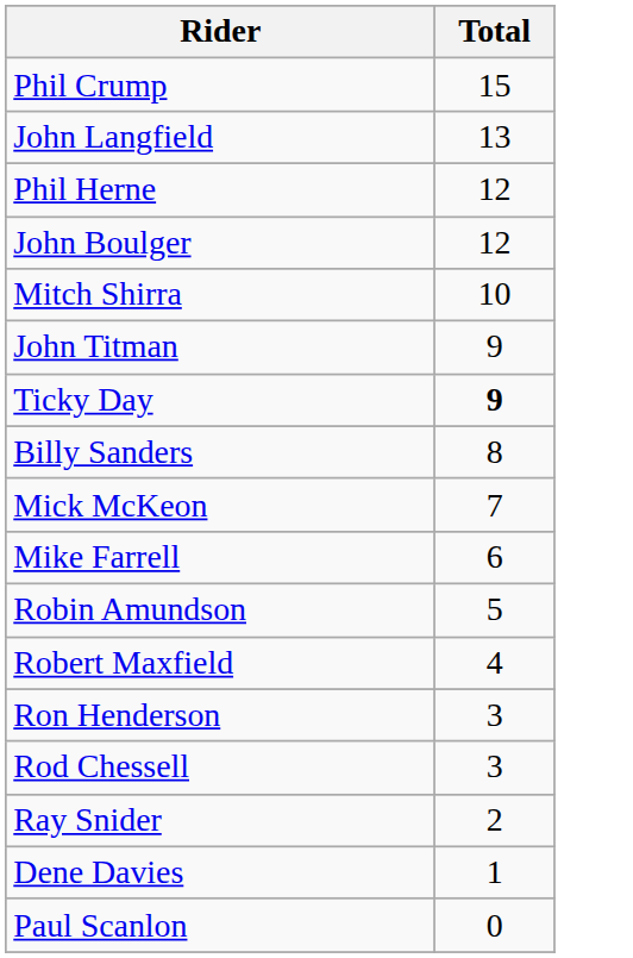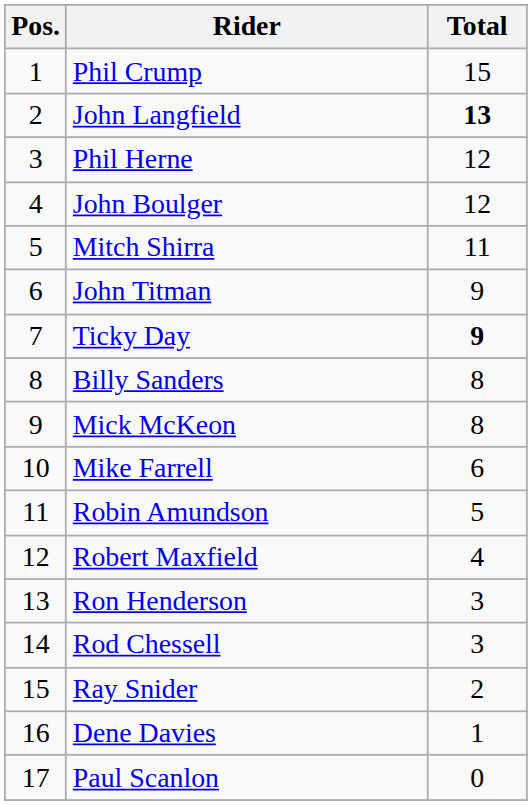 <table class=wikitable>
 <tr>
+<th width=25px>Pos.</th>
 <th width=200px>Rider</th>
 <th width=50px>Total</th>
 </tr>
 <tr align=center >
+<td>1</td>
 <td align=left><a href='#'>Phil Crump</a></td>
 <td>15</td>
 </tr>
 <tr align=center >
+<td>2</td>
 <td align=left><a href='#'>John Langfield</a></td>
-<td>13</td>
+<td><strong>13</strong></td>
 </tr>
 <tr align=center >
+<td>3</td>
 <td align=left><a href='#'>Phil Herne</a></td>
 <td>12</td>
 </tr>
 <tr align=center >
+<td>4</td>
 <td align=left><a href='#'>John Boulger</a></td>
 <td>12</td>
 </tr>
 <tr align=center >
+<td>5</td>
 <td align=left><a href='#'>Mitch Shirra</a></td>
-<td>10</td>
+<td>11</td>
 </tr>
 <tr align=center >
+<td>6</td>
 <td align=left><a href='#'>John Titman</a></td>
 <td>9</td>
 </tr>
 <tr align=center >
+<td>7</td>
 <td align=left><a href='#'>Ticky Day</a></td>
 <td><strong>9</strong></td>
 </tr>
 <tr align=center >
+<td>8</td>
 <td align=left><a href='#'>Billy Sanders</a></td>
 <td>8</td>
 </tr>
 <tr align=center>
+<td>9</td>
 <td align=left><a href='#'>Mick McKeon</a></td>
-<td>7</td>
+<td>8</td>
 </tr>
 <tr align=center>
+<td>10</td>
 <td align=left><a href='#'>Mike Farrell</a></td>
 <td>6</td>
 </tr>
 <tr align=center>
+<td>11</td>
 <td align=left><a href='#'>Robin Amundson</a></td>
 <td>5</td>
 </tr>
 <tr align=center>
+<td>12</td>
 <td align=left><a href='#'>Robert Maxfield</a></td>
 <td>4</td>
 </tr>
 <tr align=center>
+<td>13</td>
 <td align=left><a href='#'>Ron Henderson</a></td>
 <td>3</td>
 </tr>
 <tr align=center>
+<td>14</td>
 <td align=left><a href='#'>Rod Chessell</a></td>
 <td>3</td>
 </tr>
 <tr align=center>
+<td>15</td>
 <td align=left><a href='#'>Ray Snider</a></td>
 <td>2</td>
 </tr>
 <tr align=center>
+<td>16</td>
 <td align=left><a href='#'>Dene Davies</a></td>
 <td>1</td>
 </tr>
 <tr align=center>
+<td>17</td>
 <td align=left><a href='#'>Paul Scanlon</a></td>
 <td>0</td>
 </tr>
 </table>
